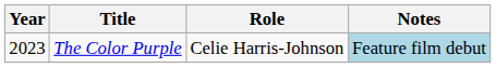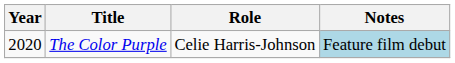 <table class="wikitable sortable">
 <tr>
 <th>Year</th>
 <th>Title</th>
 <th>Role</th>
 <th class="unsortable">Notes</th>
 </tr>
 <tr>
-<td>2023</td>
+<td>2020</td>
 <td><em><a href='#'>The Color Purple</a></em></td>
 <td>Celie Harris-Johnson</td>
 <td style="background: lightblue;">Feature film debut</td>
 </tr>
 <tr>
 </tr>
 </table>
